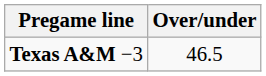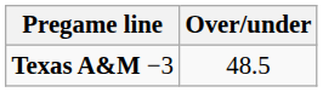 <table class="wikitable">
 <tr align="center">
 <th style=>Pregame line</th>
 <th style=>Over/under</th>
 </tr>
 <tr align="center">
 <td><strong>Texas A&M</strong> −3</td>
-<td>46.5</td>
+<td>48.5</td>
 </tr>
 </table>
